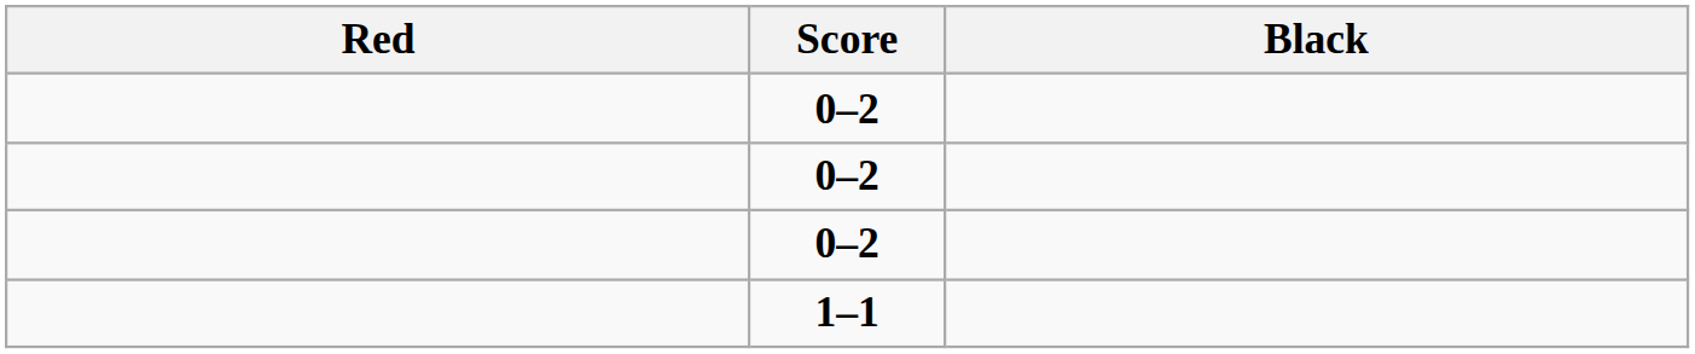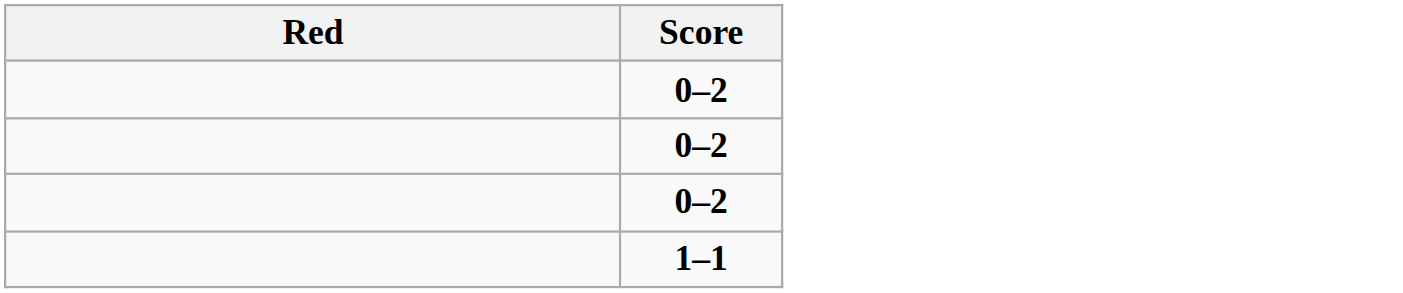 <table class="wikitable" style="text-align: center;">
 <tr>
 <th align="right" width="270">Red</th>
 <th width="65">Score</th>
-<th align="left" width="270">Black</th>
 </tr>
 <tr>
 <td align=left></td>
 <td align=center><strong>0–2</strong></td>
-<td align=left><strong></strong></td>
 </tr>
 <tr>
 <td align=left></td>
 <td align=center><strong>0–2</strong></td>
-<td align=left><strong></strong></td>
 </tr>
 <tr>
 <td align=left></td>
 <td align=center><strong>0–2</strong></td>
-<td align=left><strong></strong></td>
 </tr>
 <tr>
 <td align=left></td>
 <td align=center><strong>1–1</strong></td>
-<td align=left></td>
 </tr>
 </table>
